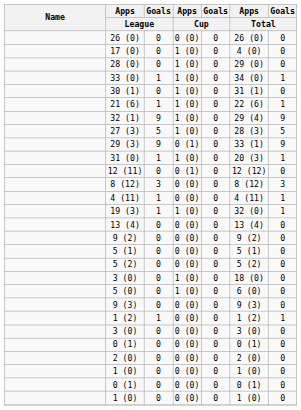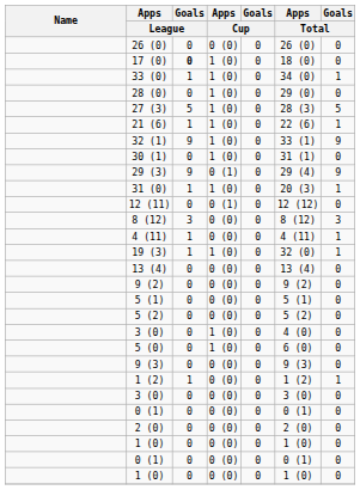 <table class="wikitable sortable" style="text-align:center">
 <tr>
 <th rowspan="2" width="155">Name</th>
 <th>Apps</th>
 <th>Goals</th>
 <th>Apps</th>
 <th>Goals</th>
 <th>Apps</th>
 <th>Goals</th>
 </tr>
 <tr class="unsortable">
 <th colspan="2" width="55">League</th>
 <th colspan="2" width="55">Cup</th>
 <th colspan="2" width="55">Total</th>
 </tr>
 <tr>
 <td align="left"> </td>
 <td>26 (0)</td>
 <td>0</td>
 <td>0 (0)</td>
 <td>0</td>
 <td>26 (0)</td>
 <td>0</td>
 </tr>
 <tr>
 <td align="left"> </td>
 <td>17 (0)</td>
-<td>0</td>
+<td><strong>0</strong></td>
 <td>1 (0)</td>
 <td>0</td>
-<td>4 (0)</td>
-<td>0</td>
-</tr>
-<tr>
-<td align="left"> </td>
-<td>28 (0)</td>
-<td>0</td>
-<td>1 (0)</td>
-<td>0</td>
-<td>29 (0)</td>
+<td>18 (0)</td>
 <td>0</td>
 </tr>
 <tr>
 <td align="left"> </td>
 <td>33 (0)</td>
 <td>1</td>
 <td>1 (0)</td>
 <td>0</td>
 <td>34 (0)</td>
 <td>1</td>
 </tr>
 <tr>
 <td align="left"> </td>
-<td>30 (1)</td>
+<td>28 (0)</td>
 <td>0</td>
 <td>1 (0)</td>
 <td>0</td>
-<td>31 (1)</td>
+<td>29 (0)</td>
 <td>0</td>
+</tr>
+<tr>
+<td align="left"> </td>
+<td>27 (3)</td>
+<td>5</td>
+<td>1 (0)</td>
+<td>0</td>
+<td>28 (3)</td>
+<td>5</td>
 </tr>
 <tr>
 <td align="left"> </td>
 <td>21 (6)</td>
 <td>1</td>
 <td>1 (0)</td>
 <td>0</td>
 <td>22 (6)</td>
 <td>1</td>
 </tr>
 <tr>
 <td align="left"> </td>
 <td>32 (1)</td>
 <td>9</td>
 <td>1 (0)</td>
 <td>0</td>
-<td>29 (4)</td>
+<td>33 (1)</td>
 <td>9</td>
 </tr>
 <tr>
 <td align="left"> </td>
-<td>27 (3)</td>
-<td>5</td>
+<td>30 (1)</td>
+<td>0</td>
 <td>1 (0)</td>
 <td>0</td>
-<td>28 (3)</td>
-<td>5</td>
+<td>31 (1)</td>
+<td>0</td>
 </tr>
 <tr>
 <td align="left"> </td>
 <td>29 (3)</td>
 <td>9</td>
 <td>0 (1)</td>
 <td>0</td>
-<td>33 (1)</td>
+<td>29 (4)</td>
 <td>9</td>
 </tr>
 <tr>
 <td align="left"> </td>
 <td>31 (0)</td>
 <td>1</td>
 <td>1 (0)</td>
 <td>0</td>
 <td>20 (3)</td>
 <td>1</td>
 </tr>
 <tr>
 <td align="left"> </td>
 <td>12 (11)</td>
 <td>0</td>
 <td>0 (1)</td>
 <td>0</td>
 <td>12 (12)</td>
 <td>0</td>
 </tr>
 <tr>
 <td align="left"> </td>
 <td>8 (12)</td>
 <td>3</td>
 <td>0 (0)</td>
 <td>0</td>
 <td>8 (12)</td>
 <td>3</td>
 </tr>
 <tr>
 <td align="left"> </td>
 <td>4 (11)</td>
 <td>1</td>
 <td>0 (0)</td>
 <td>0</td>
 <td>4 (11)</td>
 <td>1</td>
 </tr>
 <tr>
 <td align="left"> </td>
 <td>19 (3)</td>
 <td>1</td>
 <td>1 (0)</td>
 <td>0</td>
 <td>32 (0)</td>
 <td>1</td>
 </tr>
 <tr>
 <td align="left"> </td>
 <td>13 (4)</td>
 <td>0</td>
 <td>0 (0)</td>
 <td>0</td>
 <td>13 (4)</td>
 <td>0</td>
 </tr>
 <tr>
 <td align="left"> </td>
 <td>9 (2)</td>
 <td>0</td>
 <td>0 (0)</td>
 <td>0</td>
 <td>9 (2)</td>
 <td>0</td>
 </tr>
 <tr>
 <td align="left"> </td>
 <td>5 (1)</td>
 <td>0</td>
 <td>0 (0)</td>
 <td>0</td>
 <td>5 (1)</td>
 <td>0</td>
 </tr>
 <tr>
 <td align="left"> </td>
 <td>5 (2)</td>
 <td>0</td>
 <td>0 (0)</td>
 <td>0</td>
 <td>5 (2)</td>
 <td>0</td>
 </tr>
 <tr>
 <td align="left"> </td>
 <td>3 (0)</td>
 <td>0</td>
 <td>1 (0)</td>
 <td>0</td>
-<td>18 (0)</td>
+<td>4 (0)</td>
 <td>0</td>
 </tr>
 <tr>
 <td align="left"> </td>
 <td>5 (0)</td>
 <td>0</td>
 <td>1 (0)</td>
 <td>0</td>
 <td>6 (0)</td>
 <td>0</td>
 </tr>
 <tr>
 <td align="left"> </td>
 <td>9 (3)</td>
 <td>0</td>
 <td>0 (0)</td>
 <td>0</td>
 <td>9 (3)</td>
 <td>0</td>
 </tr>
 <tr>
 <td align="left"> </td>
 <td>1 (2)</td>
 <td>1</td>
 <td>0 (0)</td>
 <td>0</td>
 <td>1 (2)</td>
 <td>1</td>
 </tr>
 <tr>
 <td align="left"> </td>
 <td>3 (0)</td>
 <td>0</td>
 <td>0 (0)</td>
 <td>0</td>
 <td>3 (0)</td>
 <td>0</td>
 </tr>
 <tr>
 <td align="left"> </td>
 <td>0 (1)</td>
 <td>0</td>
 <td>0 (0)</td>
 <td>0</td>
 <td>0 (1)</td>
 <td>0</td>
 </tr>
 <tr>
 <td align="left"> </td>
 <td>2 (0)</td>
 <td>0</td>
 <td>0 (0)</td>
 <td>0</td>
 <td>2 (0)</td>
 <td>0</td>
 </tr>
 <tr>
 <td align="left"> </td>
 <td>1 (0)</td>
 <td>0</td>
 <td>0 (0)</td>
 <td>0</td>
 <td>1 (0)</td>
 <td>0</td>
 </tr>
 <tr>
 <td align="left"> </td>
 <td>0 (1)</td>
 <td>0</td>
 <td>0 (0)</td>
 <td>0</td>
 <td>0 (1)</td>
 <td>0</td>
 </tr>
 <tr>
 <td align="left"> </td>
 <td>1 (0)</td>
 <td>0</td>
 <td>0 (0)</td>
 <td>0</td>
 <td>1 (0)</td>
 <td>0</td>
 </tr>
 <tr>
 </tr>
 </table>
